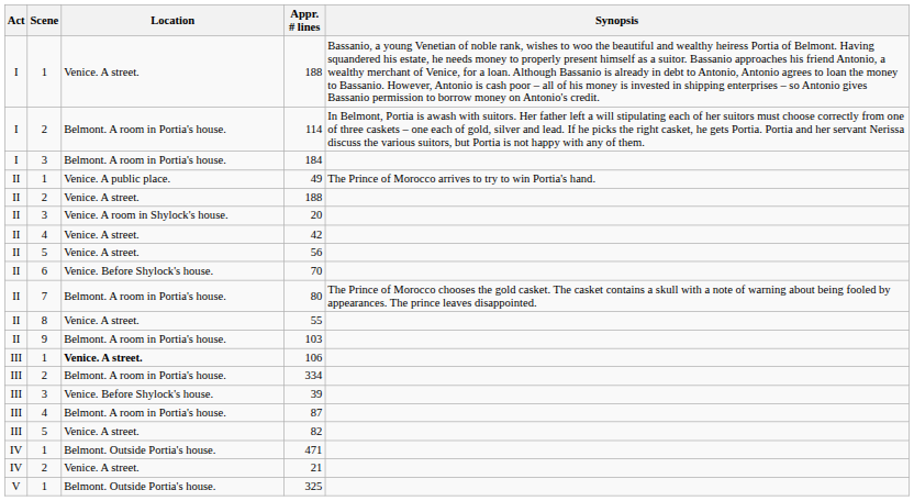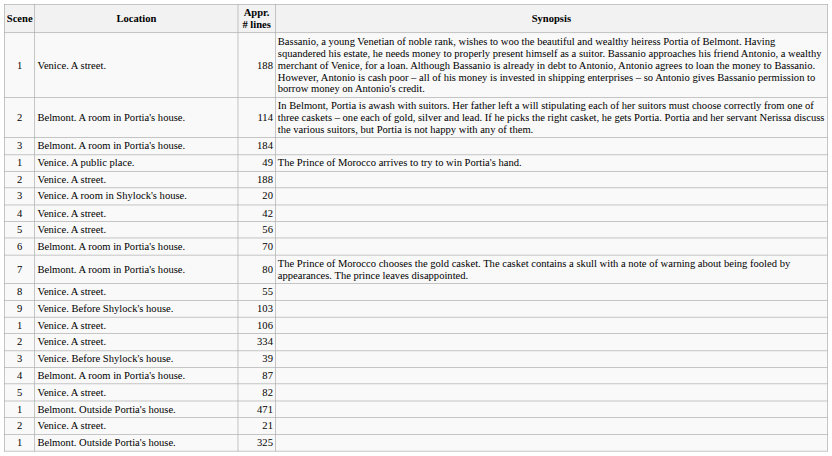 <table class="wikitable">
 <tr>
-<th>Act</th>
 <th data-sort-type="number">Scene</th>
 <th style="width:300px;">Location</th>
 <th data-sort-type="number">Appr. # lines</th>
 <th>Synopsis</th>
 </tr>
 <tr>
-<td style="text-align:center;">I</td>
 <td style="text-align:center;">1</td>
 <td>Venice. A street.</td>
 <td style="text-align:right;">188</td>
 <td>Bassanio, a young Venetian of noble rank, wishes to woo the beautiful and wealthy heiress Portia of Belmont. Having squandered his estate, he needs money to properly present himself as a suitor. Bassanio approaches his friend Antonio, a wealthy merchant of Venice, for a loan. Although Bassanio is already in debt to Antonio, Antonio agrees to loan the money to Bassanio. However, Antonio is cash poor – all of his money is invested in shipping enterprises – so Antonio gives Bassanio permission to borrow money on Antonio's credit.</td>
 </tr>
 <tr>
-<td style="text-align:center;">I</td>
 <td style="text-align:center;">2</td>
 <td>Belmont. A room in Portia's house.</td>
 <td style="text-align:right;">114</td>
 <td>In Belmont, Portia is awash with suitors. Her father left a will stipulating each of her suitors must choose correctly from one of three caskets – one each of gold, silver and lead. If he picks the right casket, he gets Portia. Portia and her servant Nerissa discuss the various suitors, but Portia is not happy with any of them.</td>
 </tr>
 <tr>
-<td style="text-align:center;">I</td>
 <td style="text-align:center;">3</td>
 <td>Belmont. A room in Portia's house.</td>
 <td style="text-align:right;">184</td>
 <td></td>
 </tr>
 <tr>
-<td style="text-align:center;">II</td>
 <td style="text-align:center;">1</td>
 <td>Venice. A public place.</td>
 <td style="text-align:right;">49</td>
 <td>The Prince of Morocco arrives to try to win Portia's hand.</td>
 </tr>
 <tr>
-<td style="text-align:center;">II</td>
 <td style="text-align:center;">2</td>
 <td>Venice. A street.</td>
 <td style="text-align:right;">188</td>
 <td></td>
 </tr>
 <tr>
-<td style="text-align:center;">II</td>
 <td style="text-align:center;">3</td>
 <td>Venice. A room in Shylock's house.</td>
 <td style="text-align:right;">20</td>
 <td></td>
 </tr>
 <tr>
-<td style="text-align:center;">II</td>
 <td style="text-align:center;">4</td>
 <td>Venice. A street.</td>
 <td style="text-align:right;">42</td>
 <td></td>
 </tr>
 <tr>
-<td style="text-align:center;">II</td>
 <td style="text-align:center;">5</td>
 <td>Venice. A street.</td>
 <td style="text-align:right;">56</td>
 <td></td>
 </tr>
 <tr>
-<td style="text-align:center;">II</td>
 <td style="text-align:center;">6</td>
-<td>Venice. Before Shylock's house.</td>
+<td>Belmont. A room in Portia's house.</td>
 <td style="text-align:right;">70</td>
 <td></td>
 </tr>
 <tr>
-<td style="text-align:center;">II</td>
 <td style="text-align:center;">7</td>
 <td>Belmont. A room in Portia's house.</td>
 <td style="text-align:right;">80</td>
 <td>The Prince of Morocco chooses the gold casket. The casket contains a skull with a note of warning about being fooled by appearances. The prince leaves disappointed.</td>
 </tr>
 <tr>
-<td style="text-align:center;">II</td>
 <td style="text-align:center;">8</td>
 <td>Venice. A street.</td>
 <td style="text-align:right;">55</td>
 <td></td>
 </tr>
 <tr>
-<td style="text-align:center;">II</td>
 <td style="text-align:center;">9</td>
-<td>Belmont. A room in Portia's house.</td>
+<td>Venice. Before Shylock's house.</td>
 <td style="text-align:right;">103</td>
 <td></td>
 </tr>
 <tr>
-<td style="text-align:center;">III</td>
 <td style="text-align:center;">1</td>
-<td><strong>Venice. A street.</strong></td>
+<td>Venice. A street.</td>
 <td style="text-align:right;">106</td>
 <td></td>
 </tr>
 <tr>
-<td style="text-align:center;">III</td>
 <td style="text-align:center;">2</td>
-<td>Belmont. A room in Portia's house.</td>
+<td>Venice. A street.</td>
 <td style="text-align:right;">334</td>
 <td></td>
 </tr>
 <tr>
-<td style="text-align:center;">III</td>
 <td style="text-align:center;">3</td>
 <td>Venice. Before Shylock's house.</td>
 <td style="text-align:right;">39</td>
 <td></td>
 </tr>
 <tr>
-<td style="text-align:center;">III</td>
 <td style="text-align:center;">4</td>
 <td>Belmont. A room in Portia's house.</td>
 <td style="text-align:right;">87</td>
 <td></td>
 </tr>
 <tr>
-<td style="text-align:center;">III</td>
 <td style="text-align:center;">5</td>
 <td>Venice. A street.</td>
 <td style="text-align:right;">82</td>
 <td></td>
 </tr>
 <tr>
-<td style="text-align:center;">IV</td>
 <td style="text-align:center;">1</td>
 <td>Belmont. Outside Portia's house.</td>
 <td style="text-align:right;">471</td>
 <td></td>
 </tr>
 <tr>
-<td style="text-align:center;">IV</td>
 <td style="text-align:center;">2</td>
 <td>Venice. A street.</td>
 <td style="text-align:right;">21</td>
 <td></td>
 </tr>
 <tr>
-<td style="text-align:center;">V</td>
 <td style="text-align:center;">1</td>
 <td>Belmont. Outside Portia's house.</td>
 <td style="text-align:right;">325</td>
 <td></td>
 </tr>
 </table>
